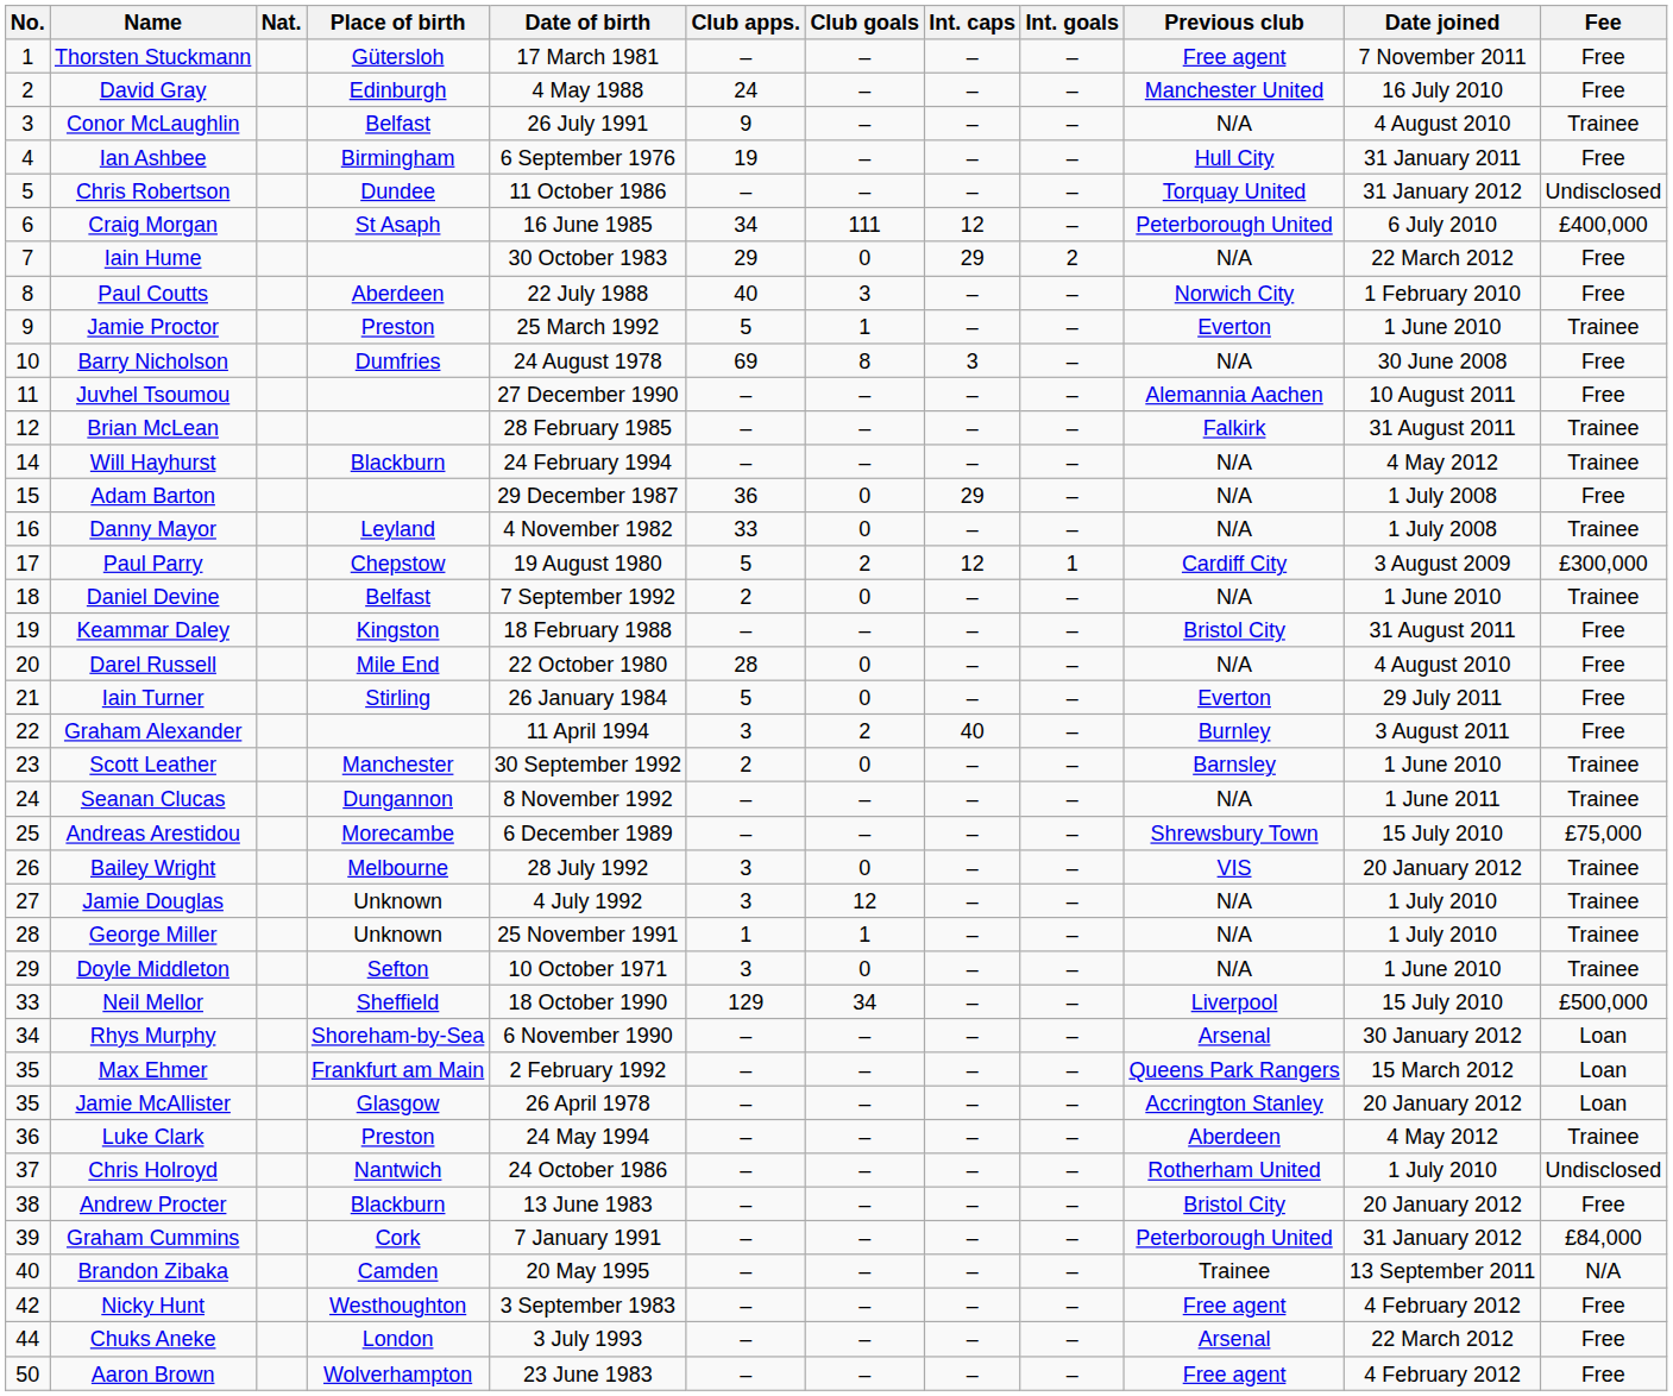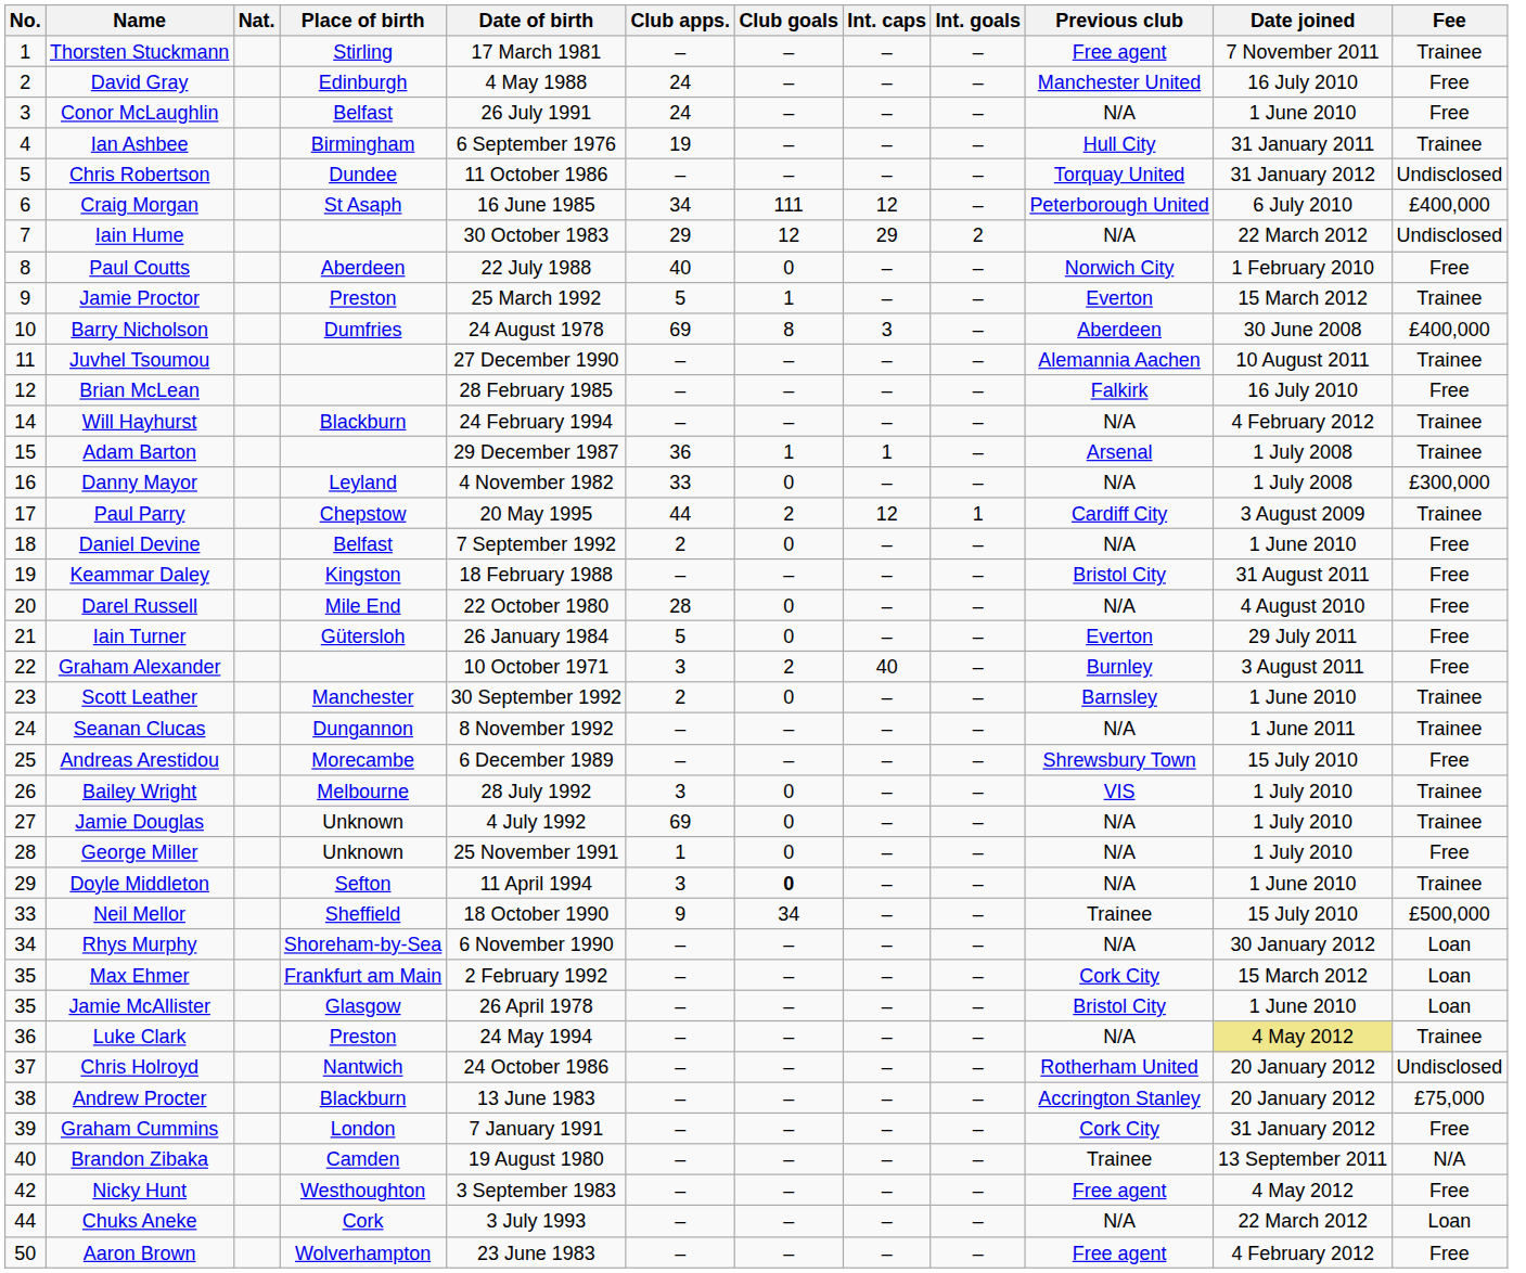 <table class="wikitable" style="text-align:center; font-size: 95%;">
 <tr>
 <th>No.</th>
 <th>Name</th>
 <th>Nat.</th>
 <th>Place of birth</th>
 <th>Date of birth</th>
 <th>Club apps.</th>
 <th>Club goals</th>
 <th>Int. caps</th>
 <th>Int. goals</th>
 <th>Previous club</th>
 <th>Date joined</th>
 <th>Fee</th>
 </tr>
 <tr>
 <td>1</td>
 <td><a href='#'>Thorsten Stuckmann</a></td>
 <td></td>
-<td><a href='#'>Gütersloh</a></td>
+<td><a href='#'>Stirling</a></td>
 <td>17 March 1981</td>
 <td>–</td>
 <td>–</td>
 <td>–</td>
 <td>–</td>
 <td><a href='#'>Free agent</a></td>
 <td>7 November 2011</td>
-<td>Free</td>
+<td>Trainee</td>
 </tr>
 <tr>
 <td>2</td>
 <td><a href='#'>David Gray</a></td>
 <td></td>
 <td><a href='#'>Edinburgh</a></td>
 <td>4 May 1988</td>
 <td>24</td>
 <td>–</td>
 <td>–</td>
 <td>–</td>
 <td><a href='#'>Manchester United</a></td>
 <td>16 July 2010</td>
 <td>Free</td>
 </tr>
 <tr>
 <td>3</td>
 <td><a href='#'>Conor McLaughlin</a></td>
 <td></td>
 <td><a href='#'>Belfast</a></td>
 <td>26 July 1991</td>
-<td>9</td>
+<td>24</td>
 <td>–</td>
 <td>–</td>
 <td>–</td>
 <td>N/A</td>
-<td>4 August 2010</td>
-<td>Trainee</td>
+<td>1 June 2010</td>
+<td>Free</td>
 </tr>
 <tr>
 <td>4</td>
 <td><a href='#'>Ian Ashbee</a></td>
 <td></td>
 <td><a href='#'>Birmingham</a></td>
 <td>6 September 1976</td>
 <td>19</td>
 <td>–</td>
 <td>–</td>
 <td>–</td>
 <td><a href='#'>Hull City</a></td>
 <td>31 January 2011</td>
-<td>Free</td>
+<td>Trainee</td>
 </tr>
 <tr>
 <td>5</td>
 <td><a href='#'>Chris Robertson</a></td>
 <td></td>
 <td><a href='#'>Dundee</a></td>
 <td>11 October 1986</td>
 <td>–</td>
 <td>–</td>
 <td>–</td>
 <td>–</td>
 <td><a href='#'>Torquay United</a></td>
 <td>31 January 2012</td>
 <td>Undisclosed</td>
 </tr>
 <tr>
 <td>6</td>
 <td><a href='#'>Craig Morgan</a></td>
 <td></td>
 <td><a href='#'>St Asaph</a></td>
 <td>16 June 1985</td>
 <td>34</td>
 <td>111</td>
 <td>12</td>
 <td>–</td>
 <td><a href='#'>Peterborough United</a></td>
 <td>6 July 2010</td>
 <td>£400,000</td>
 </tr>
 <tr>
 <td>7</td>
 <td><a href='#'>Iain Hume</a></td>
 <td></td>
 <td></td>
 <td>30 October 1983</td>
 <td>29</td>
-<td>0</td>
+<td>12</td>
 <td>29</td>
 <td>2</td>
 <td>N/A</td>
 <td>22 March 2012</td>
-<td>Free</td>
+<td>Undisclosed</td>
 </tr>
 <tr>
 <td>8</td>
 <td><a href='#'>Paul Coutts</a></td>
 <td></td>
 <td><a href='#'>Aberdeen</a></td>
 <td>22 July 1988</td>
 <td>40</td>
-<td>3</td>
+<td>0</td>
 <td>–</td>
 <td>–</td>
 <td><a href='#'>Norwich City</a></td>
 <td>1 February 2010</td>
 <td>Free</td>
 </tr>
 <tr>
 <td>9</td>
 <td><a href='#'>Jamie Proctor</a></td>
 <td></td>
 <td><a href='#'>Preston</a></td>
 <td>25 March 1992</td>
 <td>5</td>
 <td>1</td>
 <td>–</td>
 <td>–</td>
 <td><a href='#'>Everton</a></td>
-<td>1 June 2010</td>
+<td>15 March 2012</td>
 <td>Trainee</td>
 </tr>
 <tr>
 <td>10</td>
 <td><a href='#'>Barry Nicholson</a></td>
 <td></td>
 <td><a href='#'>Dumfries</a></td>
 <td>24 August 1978</td>
 <td>69</td>
 <td>8</td>
 <td>3</td>
 <td>–</td>
-<td>N/A</td>
+<td><a href='#'>Aberdeen</a></td>
 <td>30 June 2008</td>
-<td>Free</td>
+<td>£400,000</td>
 </tr>
 <tr>
 <td>11</td>
 <td><a href='#'>Juvhel Tsoumou</a></td>
 <td></td>
 <td></td>
 <td>27 December 1990</td>
 <td>–</td>
 <td>–</td>
 <td>–</td>
 <td>–</td>
 <td><a href='#'>Alemannia Aachen</a></td>
 <td>10 August 2011</td>
-<td>Free</td>
+<td>Trainee</td>
 </tr>
 <tr>
 <td>12</td>
 <td><a href='#'>Brian McLean</a></td>
 <td></td>
 <td></td>
 <td>28 February 1985</td>
 <td>–</td>
 <td>–</td>
 <td>–</td>
 <td>–</td>
 <td><a href='#'>Falkirk</a></td>
-<td>31 August 2011</td>
-<td>Trainee</td>
+<td>16 July 2010</td>
+<td>Free</td>
 </tr>
 <tr>
 <td>14</td>
 <td><a href='#'>Will Hayhurst</a></td>
 <td></td>
 <td><a href='#'>Blackburn</a></td>
 <td>24 February 1994</td>
 <td>–</td>
 <td>–</td>
 <td>–</td>
 <td>–</td>
 <td>N/A</td>
-<td>4 May 2012</td>
+<td>4 February 2012</td>
 <td>Trainee</td>
 </tr>
 <tr>
 <td>15</td>
 <td><a href='#'>Adam Barton</a></td>
 <td></td>
 <td></td>
 <td>29 December 1987</td>
 <td>36</td>
-<td>0</td>
-<td>29</td>
+<td>1</td>
+<td>1</td>
 <td>–</td>
-<td>N/A</td>
+<td><a href='#'>Arsenal</a></td>
 <td>1 July 2008</td>
-<td>Free</td>
+<td>Trainee</td>
 </tr>
 <tr>
 <td>16</td>
 <td><a href='#'>Danny Mayor</a></td>
 <td></td>
 <td><a href='#'>Leyland</a></td>
 <td>4 November 1982</td>
 <td>33</td>
 <td>0</td>
 <td>–</td>
 <td>–</td>
 <td>N/A</td>
 <td>1 July 2008</td>
-<td>Trainee</td>
+<td>£300,000</td>
 </tr>
 <tr>
 <td>17</td>
 <td><a href='#'>Paul Parry</a></td>
 <td></td>
 <td><a href='#'>Chepstow</a></td>
-<td>19 August 1980</td>
-<td>5</td>
+<td>20 May 1995</td>
+<td>44</td>
 <td>2</td>
 <td>12</td>
 <td>1</td>
 <td><a href='#'>Cardiff City</a></td>
 <td>3 August 2009</td>
-<td>£300,000</td>
+<td>Trainee</td>
 </tr>
 <tr>
 <td>18</td>
 <td><a href='#'>Daniel Devine</a></td>
 <td></td>
 <td><a href='#'>Belfast</a></td>
 <td>7 September 1992</td>
 <td>2</td>
 <td>0</td>
 <td>–</td>
 <td>–</td>
 <td>N/A</td>
 <td>1 June 2010</td>
-<td>Trainee</td>
+<td>Free</td>
 </tr>
 <tr>
 <td>19</td>
 <td><a href='#'>Keammar Daley</a></td>
 <td></td>
 <td><a href='#'>Kingston</a></td>
 <td>18 February 1988</td>
 <td>–</td>
 <td>–</td>
 <td>–</td>
 <td>–</td>
 <td><a href='#'>Bristol City</a></td>
 <td>31 August 2011</td>
 <td>Free</td>
 </tr>
 <tr>
 <td>20</td>
 <td><a href='#'>Darel Russell</a></td>
 <td></td>
 <td><a href='#'>Mile End</a></td>
 <td>22 October 1980</td>
 <td>28</td>
 <td>0</td>
 <td>–</td>
 <td>–</td>
 <td>N/A</td>
 <td>4 August 2010</td>
 <td>Free</td>
 </tr>
 <tr>
 <td>21</td>
 <td><a href='#'>Iain Turner</a></td>
 <td></td>
-<td><a href='#'>Stirling</a></td>
+<td><a href='#'>Gütersloh</a></td>
 <td>26 January 1984</td>
 <td>5</td>
 <td>0</td>
 <td>–</td>
 <td>–</td>
 <td><a href='#'>Everton</a></td>
 <td>29 July 2011</td>
 <td>Free</td>
 </tr>
 <tr>
 <td>22</td>
 <td><a href='#'>Graham Alexander</a></td>
 <td></td>
 <td></td>
-<td>11 April 1994</td>
+<td>10 October 1971</td>
 <td>3</td>
 <td>2</td>
 <td>40</td>
 <td>–</td>
 <td><a href='#'>Burnley</a></td>
 <td>3 August 2011</td>
 <td>Free</td>
 </tr>
 <tr>
 <td>23</td>
 <td><a href='#'>Scott Leather</a></td>
 <td></td>
 <td><a href='#'>Manchester</a></td>
 <td>30 September 1992</td>
 <td>2</td>
 <td>0</td>
 <td>–</td>
 <td>–</td>
 <td><a href='#'>Barnsley</a></td>
 <td>1 June 2010</td>
 <td>Trainee</td>
 </tr>
 <tr>
 <td>24</td>
 <td><a href='#'>Seanan Clucas</a></td>
 <td></td>
 <td><a href='#'>Dungannon</a></td>
 <td>8 November 1992</td>
 <td>–</td>
 <td>–</td>
 <td>–</td>
 <td>–</td>
 <td>N/A</td>
 <td>1 June 2011</td>
 <td>Trainee</td>
 </tr>
 <tr>
 <td>25</td>
 <td><a href='#'>Andreas Arestidou</a></td>
 <td></td>
 <td><a href='#'>Morecambe</a></td>
 <td>6 December 1989</td>
 <td>–</td>
 <td>–</td>
 <td>–</td>
 <td>–</td>
 <td><a href='#'>Shrewsbury Town</a></td>
 <td>15 July 2010</td>
-<td>£75,000</td>
+<td>Free</td>
 </tr>
 <tr>
 <td>26</td>
 <td><a href='#'>Bailey Wright</a></td>
 <td></td>
 <td><a href='#'>Melbourne</a></td>
 <td>28 July 1992</td>
 <td>3</td>
 <td>0</td>
 <td>–</td>
 <td>–</td>
 <td><a href='#'>VIS</a></td>
-<td>20 January 2012</td>
+<td>1 July 2010</td>
 <td>Trainee</td>
 </tr>
 <tr>
 <td>27</td>
 <td><a href='#'>Jamie Douglas</a></td>
 <td></td>
 <td>Unknown</td>
 <td>4 July 1992</td>
-<td>3</td>
-<td>12</td>
+<td>69</td>
+<td>0</td>
 <td>–</td>
 <td>–</td>
 <td>N/A</td>
 <td>1 July 2010</td>
 <td>Trainee</td>
 </tr>
 <tr>
 <td>28</td>
 <td><a href='#'>George Miller</a></td>
 <td></td>
 <td>Unknown</td>
 <td>25 November 1991</td>
 <td>1</td>
-<td>1</td>
+<td>0</td>
 <td>–</td>
 <td>–</td>
 <td>N/A</td>
 <td>1 July 2010</td>
-<td>Trainee</td>
+<td>Free</td>
 </tr>
 <tr>
 <td>29</td>
 <td><a href='#'>Doyle Middleton</a></td>
 <td></td>
 <td><a href='#'>Sefton</a></td>
-<td>10 October 1971</td>
+<td>11 April 1994</td>
 <td>3</td>
-<td>0</td>
+<td><strong>0</strong></td>
 <td>–</td>
 <td>–</td>
 <td>N/A</td>
 <td>1 June 2010</td>
 <td>Trainee</td>
 </tr>
 <tr>
 <td>33</td>
 <td><a href='#'>Neil Mellor</a></td>
 <td></td>
 <td><a href='#'>Sheffield</a></td>
 <td>18 October 1990</td>
-<td>129</td>
+<td>9</td>
 <td>34</td>
 <td>–</td>
 <td>–</td>
-<td><a href='#'>Liverpool</a></td>
+<td>Trainee</td>
 <td>15 July 2010</td>
 <td>£500,000</td>
 </tr>
 <tr>
 <td>34</td>
 <td><a href='#'>Rhys Murphy</a></td>
 <td></td>
 <td><a href='#'>Shoreham-by-Sea</a></td>
 <td>6 November 1990</td>
 <td>–</td>
 <td>–</td>
 <td>–</td>
 <td>–</td>
-<td><a href='#'>Arsenal</a></td>
+<td>N/A</td>
 <td>30 January 2012</td>
 <td>Loan</td>
 </tr>
 <tr>
 <td>35</td>
 <td><a href='#'>Max Ehmer</a></td>
 <td></td>
 <td><a href='#'>Frankfurt am Main</a></td>
 <td>2 February 1992</td>
 <td>–</td>
 <td>–</td>
 <td>–</td>
 <td>–</td>
-<td><a href='#'>Queens Park Rangers</a></td>
+<td><a href='#'>Cork City</a></td>
 <td>15 March 2012</td>
 <td>Loan</td>
 </tr>
 <tr>
 <td>35</td>
 <td><a href='#'>Jamie McAllister</a></td>
 <td></td>
 <td><a href='#'>Glasgow</a></td>
 <td>26 April 1978</td>
 <td>–</td>
 <td>–</td>
 <td>–</td>
 <td>–</td>
-<td><a href='#'>Accrington Stanley</a></td>
-<td>20 January 2012</td>
+<td><a href='#'>Bristol City</a></td>
+<td>1 June 2010</td>
 <td>Loan</td>
 </tr>
 <tr>
 <td>36</td>
 <td><a href='#'>Luke Clark</a></td>
 <td></td>
 <td><a href='#'>Preston</a></td>
 <td>24 May 1994</td>
 <td>–</td>
 <td>–</td>
 <td>–</td>
 <td>–</td>
-<td><a href='#'>Aberdeen</a></td>
-<td>4 May 2012</td>
+<td>N/A</td>
+<td style="background: khaki;">4 May 2012</td>
 <td>Trainee</td>
 </tr>
 <tr>
 <td>37</td>
 <td><a href='#'>Chris Holroyd</a></td>
 <td></td>
 <td><a href='#'>Nantwich</a></td>
 <td>24 October 1986</td>
 <td>–</td>
 <td>–</td>
 <td>–</td>
 <td>–</td>
 <td><a href='#'>Rotherham United</a></td>
-<td>1 July 2010</td>
+<td>20 January 2012</td>
 <td>Undisclosed</td>
 </tr>
 <tr>
 <td>38</td>
 <td><a href='#'>Andrew Procter</a></td>
 <td></td>
 <td><a href='#'>Blackburn</a></td>
 <td>13 June 1983</td>
 <td>–</td>
 <td>–</td>
 <td>–</td>
 <td>–</td>
-<td><a href='#'>Bristol City</a></td>
+<td><a href='#'>Accrington Stanley</a></td>
 <td>20 January 2012</td>
-<td>Free</td>
+<td>£75,000</td>
 </tr>
 <tr>
 <td>39</td>
 <td><a href='#'>Graham Cummins</a></td>
 <td></td>
-<td><a href='#'>Cork</a></td>
+<td><a href='#'>London</a></td>
 <td>7 January 1991</td>
 <td>–</td>
 <td>–</td>
 <td>–</td>
 <td>–</td>
-<td><a href='#'>Peterborough United</a></td>
+<td><a href='#'>Cork City</a></td>
 <td>31 January 2012</td>
-<td>£84,000</td>
+<td>Free</td>
 </tr>
 <tr>
 <td>40</td>
 <td><a href='#'>Brandon Zibaka</a></td>
 <td></td>
 <td><a href='#'>Camden</a></td>
-<td>20 May 1995</td>
+<td>19 August 1980</td>
 <td>–</td>
 <td>–</td>
 <td>–</td>
 <td>–</td>
 <td>Trainee</td>
 <td>13 September 2011</td>
 <td>N/A</td>
 </tr>
 <tr>
 <td>42</td>
 <td><a href='#'>Nicky Hunt</a></td>
 <td></td>
 <td><a href='#'>Westhoughton</a></td>
 <td>3 September 1983</td>
 <td>–</td>
 <td>–</td>
 <td>–</td>
 <td>–</td>
 <td><a href='#'>Free agent</a></td>
-<td>4 February 2012</td>
+<td>4 May 2012</td>
 <td>Free</td>
 </tr>
 <tr>
 <td>44</td>
 <td><a href='#'>Chuks Aneke</a></td>
 <td></td>
-<td><a href='#'>London</a></td>
+<td><a href='#'>Cork</a></td>
 <td>3 July 1993</td>
 <td>–</td>
 <td>–</td>
 <td>–</td>
 <td>–</td>
-<td><a href='#'>Arsenal</a></td>
+<td>N/A</td>
 <td>22 March 2012</td>
-<td>Free</td>
+<td>Loan</td>
 </tr>
 <tr>
 <td>50</td>
 <td><a href='#'>Aaron Brown</a></td>
 <td></td>
 <td><a href='#'>Wolverhampton</a></td>
 <td>23 June 1983</td>
 <td>–</td>
 <td>–</td>
 <td>–</td>
 <td>–</td>
 <td><a href='#'>Free agent</a></td>
 <td>4 February 2012</td>
 <td>Free</td>
 </tr>
 </table>
